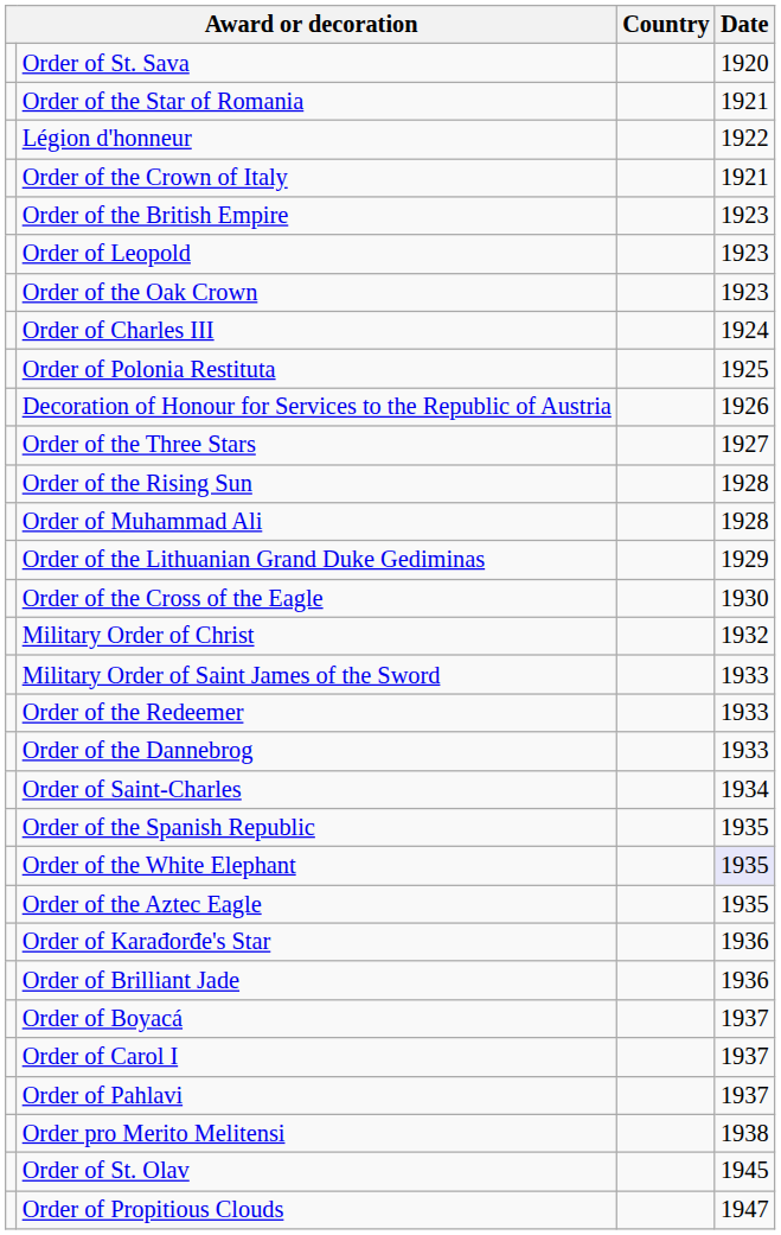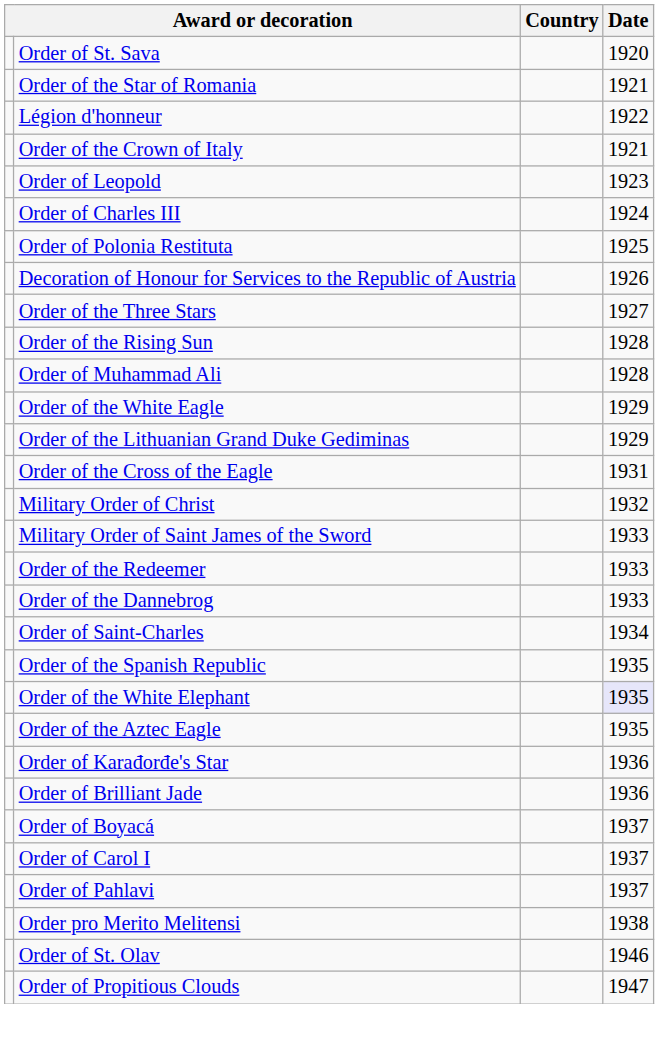 <table class="wikitable" style="text-align:left;">
 <tr>
 <th colspan=2>Award or decoration</th>
 <th>Country</th>
 <th>Date</th>
 </tr>
 <tr>
 <td></td>
 <td><a href='#'>Order of St. Sava</a></td>
 <td></td>
 <td>1920</td>
 </tr>
 <tr>
 <td></td>
 <td><a href='#'>Order of the Star of Romania</a></td>
 <td></td>
 <td>1921</td>
 </tr>
 <tr>
 <td></td>
 <td><a href='#'>Légion d'honneur</a></td>
 <td></td>
 <td>1922</td>
 </tr>
 <tr>
 <td></td>
 <td><a href='#'>Order of the Crown of Italy</a></td>
 <td></td>
 <td>1921</td>
 </tr>
 <tr>
 <td></td>
-<td><a href='#'>Order of the British Empire</a></td>
-<td></td>
-<td>1923</td>
-</tr>
-<tr>
-<td></td>
 <td><a href='#'>Order of Leopold</a></td>
-<td></td>
-<td>1923</td>
-</tr>
-<tr>
-<td></td>
-<td><a href='#'>Order of the Oak Crown</a></td>
 <td></td>
 <td>1923</td>
 </tr>
 <tr>
 <td></td>
 <td><a href='#'>Order of Charles III</a></td>
 <td></td>
 <td>1924</td>
 </tr>
 <tr>
 <td></td>
 <td><a href='#'>Order of Polonia Restituta</a></td>
 <td></td>
 <td>1925</td>
 </tr>
 <tr>
 <td></td>
 <td><a href='#'>Decoration of Honour for Services to the Republic of Austria</a></td>
 <td></td>
 <td>1926</td>
 </tr>
 <tr>
 <td></td>
 <td><a href='#'>Order of the Three Stars</a></td>
 <td></td>
 <td>1927</td>
 </tr>
 <tr>
 <td></td>
 <td><a href='#'>Order of the Rising Sun</a></td>
 <td></td>
 <td>1928</td>
 </tr>
 <tr>
 <td></td>
 <td><a href='#'>Order of Muhammad Ali</a></td>
 <td></td>
 <td>1928</td>
 </tr>
 <tr>
 <td></td>
+<td><a href='#'>Order of the White Eagle</a></td>
+<td></td>
+<td>1929</td>
+</tr>
+<tr>
+<td></td>
 <td><a href='#'>Order of the Lithuanian Grand Duke Gediminas</a></td>
 <td></td>
 <td>1929</td>
 </tr>
 <tr>
 <td></td>
 <td><a href='#'>Order of the Cross of the Eagle</a></td>
 <td></td>
-<td>1930</td>
+<td>1931</td>
 </tr>
 <tr>
 <td></td>
 <td><a href='#'>Military Order of Christ</a></td>
 <td></td>
 <td>1932</td>
 </tr>
 <tr>
 <td></td>
 <td><a href='#'>Military Order of Saint James of the Sword</a></td>
 <td></td>
 <td>1933</td>
 </tr>
 <tr>
 <td></td>
 <td><a href='#'>Order of the Redeemer</a></td>
 <td></td>
 <td>1933</td>
 </tr>
 <tr>
 <td></td>
 <td><a href='#'>Order of the Dannebrog</a></td>
 <td></td>
 <td>1933</td>
 </tr>
 <tr>
 <td></td>
 <td><a href='#'>Order of Saint-Charles</a></td>
 <td></td>
 <td>1934</td>
 </tr>
 <tr>
 <td></td>
 <td><a href='#'>Order of the Spanish Republic</a></td>
 <td></td>
 <td>1935</td>
 </tr>
 <tr>
 <td></td>
 <td><a href='#'>Order of the White Elephant</a></td>
 <td></td>
 <td style="background: lavender;">1935</td>
 </tr>
 <tr>
 <td></td>
 <td><a href='#'>Order of the Aztec Eagle</a></td>
 <td></td>
 <td>1935</td>
 </tr>
 <tr>
 <td></td>
 <td><a href='#'>Order of Karađorđe's Star</a></td>
 <td></td>
 <td>1936</td>
 </tr>
 <tr>
 <td></td>
 <td><a href='#'>Order of Brilliant Jade</a></td>
 <td></td>
 <td>1936</td>
 </tr>
 <tr>
 <td></td>
 <td><a href='#'>Order of Boyacá</a></td>
 <td></td>
 <td>1937</td>
 </tr>
 <tr>
 <td></td>
 <td><a href='#'>Order of Carol I</a></td>
 <td></td>
 <td>1937</td>
 </tr>
 <tr>
 <td></td>
 <td><a href='#'>Order of Pahlavi</a></td>
 <td></td>
 <td>1937</td>
 </tr>
 <tr>
 <td></td>
 <td><a href='#'>Order pro Merito Melitensi</a></td>
 <td></td>
 <td>1938</td>
 </tr>
 <tr>
 <td></td>
 <td><a href='#'>Order of St. Olav</a></td>
 <td></td>
-<td>1945</td>
+<td>1946</td>
 </tr>
 <tr>
 <td></td>
 <td><a href='#'>Order of Propitious Clouds</a></td>
 <td></td>
 <td>1947</td>
 </tr>
 </table>
